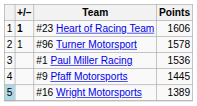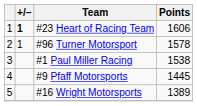 <table class="wikitable" style="font-size: 95%;">
 <tr>
 <th scope="col"></th>
 <th scope="col">+/–</th>
 <th scope="col">Team</th>
 <th scope="col">Points</th>
 </tr>
 <tr>
 <td align=center>1</td>
 <td align="left"><strong> 1</strong></td>
 <td> #23 <a href='#'>Heart of Racing Team</a></td>
 <td align=right>1606</td>
 </tr>
 <tr>
 <td align=center>2</td>
 <td align="left"> 1</td>
 <td> #96 <a href='#'>Turner Motorsport</a></td>
 <td align=right>1578</td>
 </tr>
 <tr>
 <td align=center>3</td>
 <td align="left"></td>
 <td> #1 <a href='#'>Paul Miller Racing</a></td>
-<td align=right>1536</td>
+<td align=right>1538</td>
 </tr>
 <tr>
 <td align=center>4</td>
 <td align="left"></td>
 <td> #9 <a href='#'>Pfaff Motorsports</a></td>
 <td align=right>1445</td>
 </tr>
 <tr>
-<td align=center style="background: lightblue;">5</td>
+<td align=center>5</td>
 <td align="left"></td>
 <td> #16 <a href='#'>Wright Motorsports</a></td>
 <td align=right>1389</td>
 </tr>
 <tr>
 </tr>
 </table>
